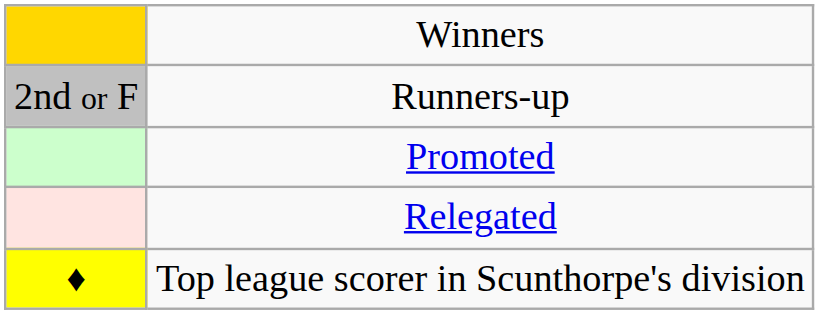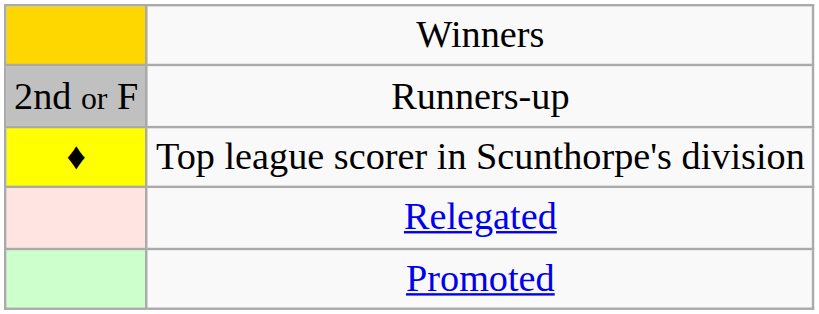 <table class="wikitable" style="text-align:center">
 <tr>
 <td style=background:gold></td>
 <td>Winners</td>
 </tr>
 <tr>
 <td style=background:silver>2nd <small>or</small> F</td>
 <td>Runners-up</td>
 </tr>
 <tr>
-<td style=background:#cfc></td>
-<td><a href='#'>Promoted</a></td>
+<td style=background:yellow>♦</td>
+<td>Top league scorer in Scunthorpe's division</td>
 </tr>
 <tr>
 <td style=background:MistyRose></td>
 <td><a href='#'>Relegated</a></td>
 </tr>
 <tr>
-<td style=background:yellow>♦</td>
-<td>Top league scorer in Scunthorpe's division</td>
+<td style=background:#cfc></td>
+<td><a href='#'>Promoted</a></td>
 </tr>
 </table>
